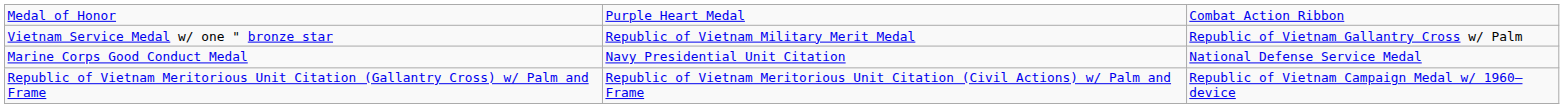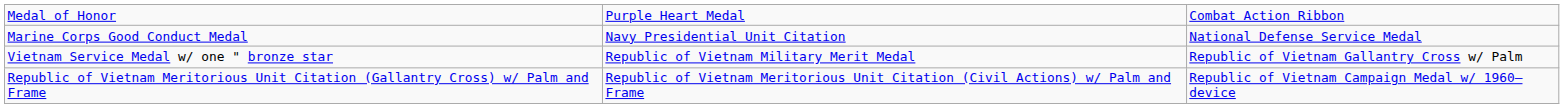 <table class="wikitable">
 <tr>
 <td><a href='#'>Medal of Honor</a></td>
 <td><a href='#'>Purple Heart Medal</a></td>
 <td><a href='#'>Combat Action Ribbon</a></td>
 </tr>
 <tr>
+<td><a href='#'>Marine Corps Good Conduct Medal</a></td>
+<td><a href='#'>Navy Presidential Unit Citation</a></td>
+<td><a href='#'>National Defense Service Medal</a></td>
+</tr>
+<tr>
 <td><a href='#'>Vietnam Service Medal</a> w/ one " <a href='#'>bronze star</a></td>
 <td><a href='#'>Republic of Vietnam Military Merit Medal</a></td>
 <td><a href='#'>Republic of Vietnam Gallantry Cross</a> w/ Palm</td>
-</tr>
-<tr>
-<td><a href='#'>Marine Corps Good Conduct Medal</a></td>
-<td><a href='#'>Navy Presidential Unit Citation</a></td>
-<td><a href='#'>National Defense Service Medal</a></td>
 </tr>
 <tr>
 <td><a href='#'>Republic of Vietnam Meritorious Unit Citation (Gallantry Cross) w/ Palm and Frame</a></td>
 <td><a href='#'>Republic of Vietnam Meritorious Unit Citation (Civil Actions) w/ Palm and Frame</a></td>
 <td><a href='#'>Republic of Vietnam Campaign Medal w/ 1960– device</a></td>
 </tr>
 </table>
